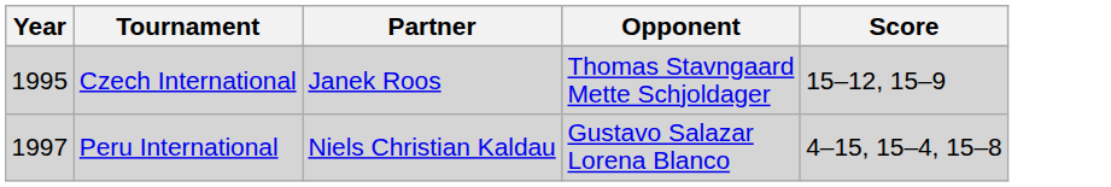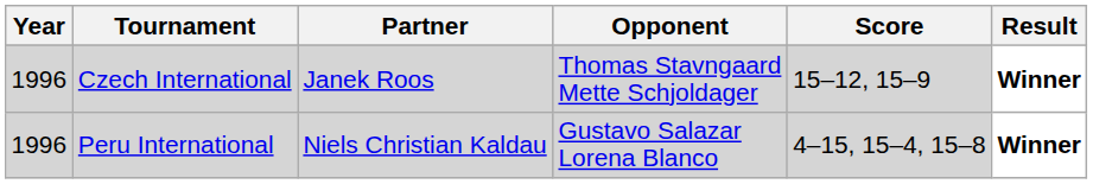 <table class="sortable wikitable" style="font-size: 90%;">
 <tr>
 <th>Year</th>
 <th>Tournament</th>
 <th>Partner</th>
 <th>Opponent</th>
 <th>Score</th>
+<th>Result</th>
 </tr>
 <tr style="background:#D5D5D5">
-<td align="center">1995</td>
+<td align="center">1996</td>
 <td align="left"><a href='#'>Czech International</a></td>
 <td align="left"> <a href='#'>Janek Roos</a></td>
 <td align="left"> <a href='#'>Thomas Stavngaard</a><br> <a href='#'>Mette Schjoldager</a></td>
 <td align="left">15–12, 15–9</td>
+<td style="text-align:left; background:white"> <strong>Winner</strong></td>
 </tr>
 <tr style="background:#D5D5D5">
-<td align="center">1997</td>
+<td align="center">1996</td>
 <td align="left"><a href='#'>Peru International</a></td>
 <td align="left"> <a href='#'>Niels Christian Kaldau</a></td>
 <td align="left"> <a href='#'>Gustavo Salazar</a><br> <a href='#'>Lorena Blanco</a></td>
 <td align="left">4–15, 15–4, 15–8</td>
+<td style="text-align:left; background:white"> <strong>Winner</strong></td>
 </tr>
 </table>
